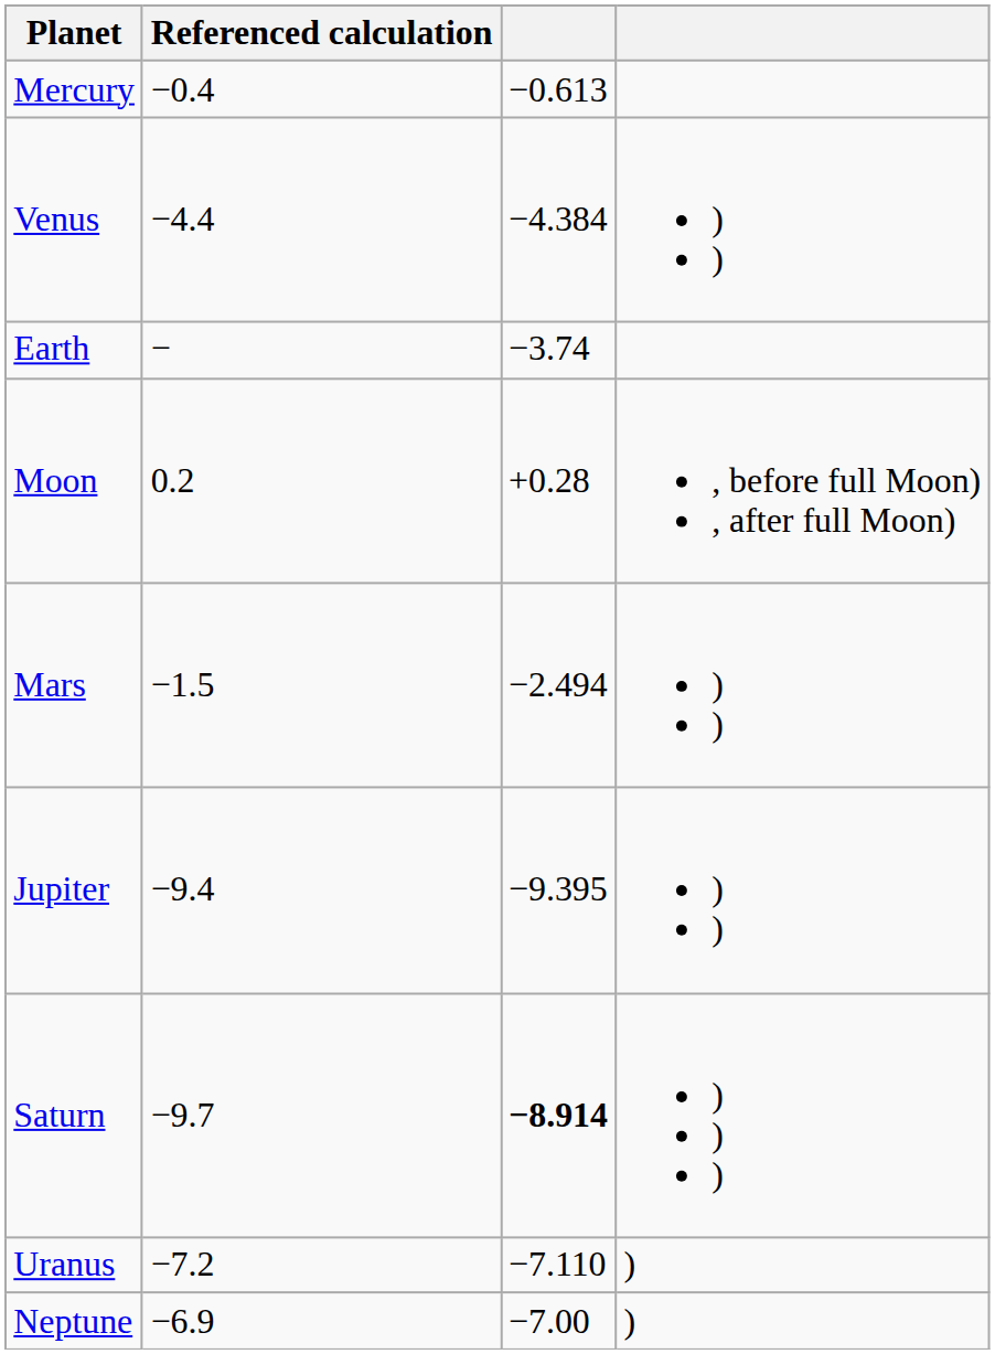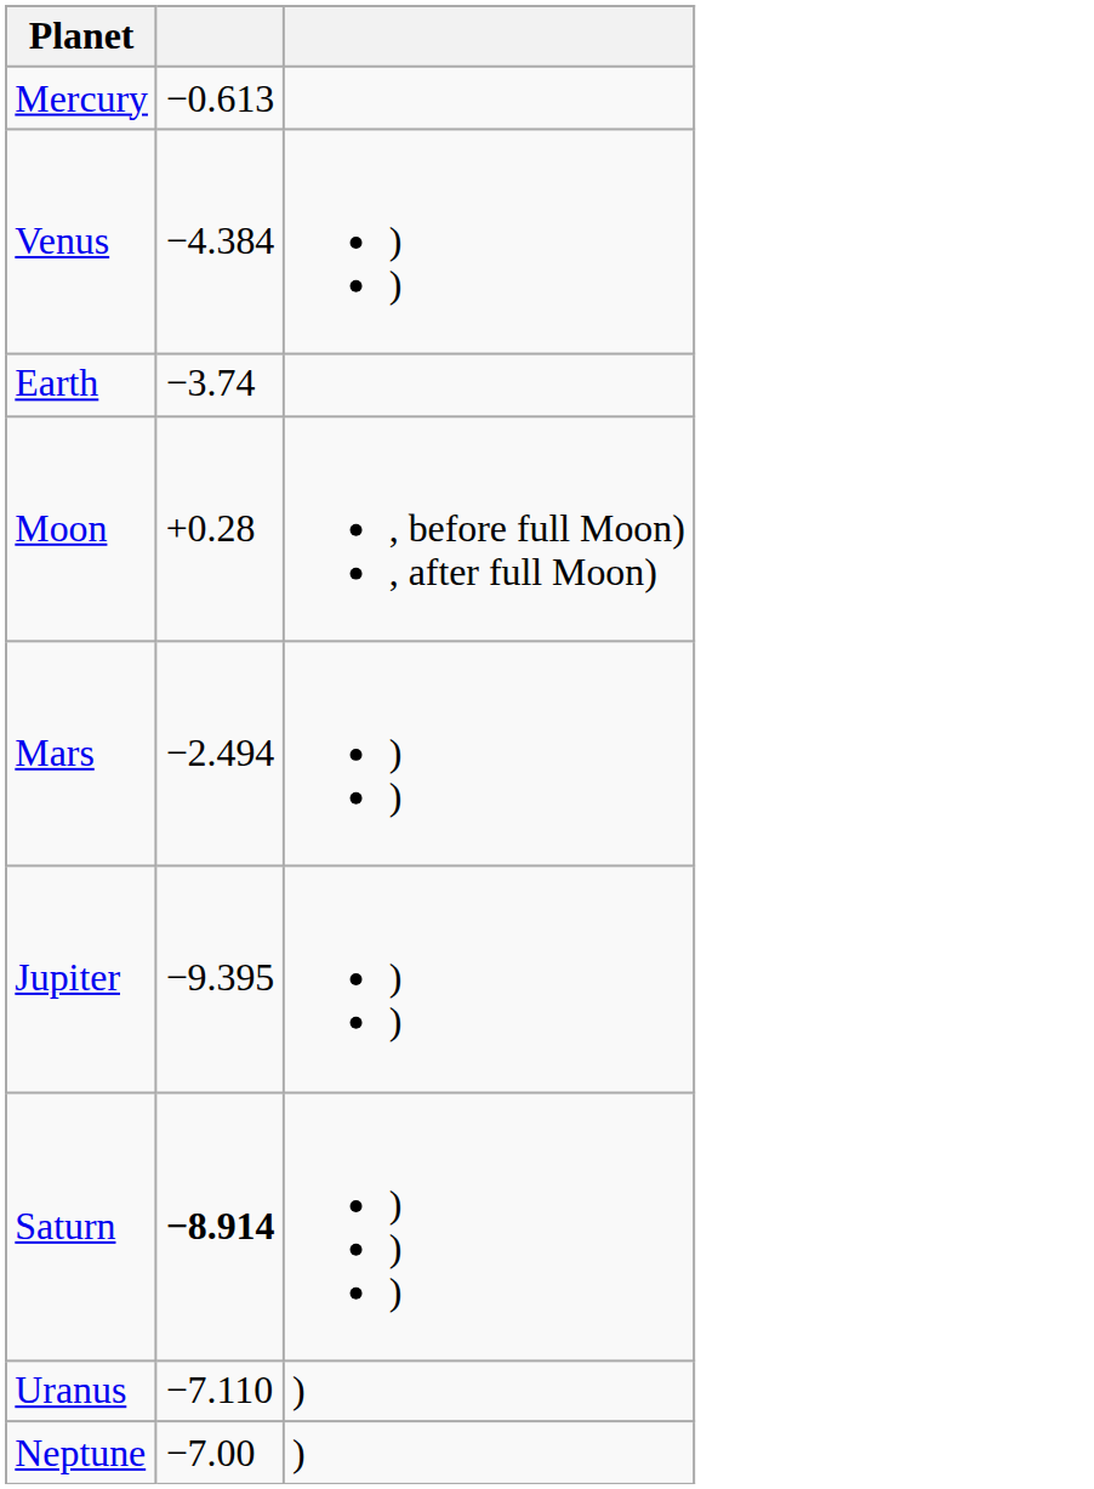 <table class="wikitable">
 <tr>
 <th>Planet</th>
-<th>Referenced calculation</th>
 <th></th>
 <th></th>
 </tr>
 <tr>
 <td><a href='#'>Mercury</a></td>
-<td>−0.4</td>
 <td>−0.613</td>
 <td></td>
 </tr>
 <tr>
 <td><a href='#'>Venus</a></td>
-<td>−4.4</td>
 <td>−4.384</td>
 <td><br><ul><li>)</li><li>)</li></ul></td>
 </tr>
 <tr>
 <td><a href='#'>Earth</a></td>
-<td>−</td>
 <td>−3.74</td>
 <td></td>
 </tr>
 <tr>
 <td><a href='#'>Moon</a></td>
-<td>0.2</td>
 <td>+0.28</td>
 <td><br><ul><li>, before full Moon)</li><li>, after full Moon)</li></ul></td>
 </tr>
 <tr>
 <td><a href='#'>Mars</a></td>
-<td>−1.5</td>
 <td>−2.494</td>
 <td><br><ul><li>)</li><li>)</li></ul></td>
 </tr>
 <tr>
 <td><a href='#'>Jupiter</a></td>
-<td>−9.4</td>
 <td>−9.395</td>
 <td><br><ul><li>)</li><li>)</li></ul></td>
 </tr>
 <tr>
 <td><a href='#'>Saturn</a></td>
-<td>−9.7</td>
 <td><strong>−8.914</strong></td>
 <td><br><ul><li>)</li><li>)</li><li>)</li></ul></td>
 </tr>
 <tr>
 <td><a href='#'>Uranus</a></td>
-<td>−7.2</td>
 <td>−7.110</td>
 <td>)</td>
 </tr>
 <tr>
 <td><a href='#'>Neptune</a></td>
-<td>−6.9</td>
 <td>−7.00</td>
 <td>)</td>
 </tr>
 </table>
